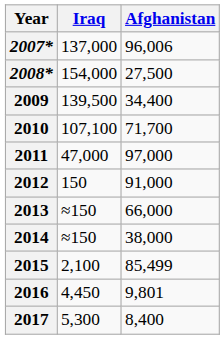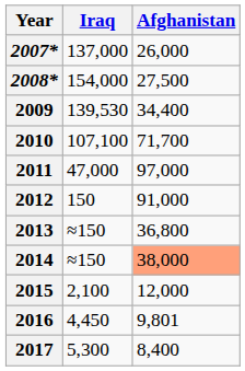 <table class="wikitable" align="right" style="margin-left:1em">
 <tr>
 <th>Year</th>
 <th><a href='#'>Iraq</a></th>
 <th><a href='#'>Afghanistan</a></th>
 </tr>
 <tr>
 <th><em>2007*</em></th>
 <td>137,000</td>
-<td>96,006</td>
+<td>26,000</td>
 </tr>
 <tr>
 <th><em>2008*</em></th>
 <td>154,000</td>
 <td>27,500</td>
 </tr>
 <tr>
 <th>2009</th>
-<td>139,500</td>
+<td>139,530</td>
 <td>34,400</td>
 </tr>
 <tr>
 <th>2010</th>
 <td>107,100</td>
 <td>71,700</td>
 </tr>
 <tr>
 <th>2011</th>
 <td>47,000</td>
 <td>97,000</td>
 </tr>
 <tr>
 <th>2012</th>
 <td>150</td>
 <td>91,000</td>
 </tr>
 <tr>
 <th>2013</th>
 <td>≈150</td>
-<td>66,000</td>
+<td>36,800</td>
 </tr>
 <tr>
 <th>2014</th>
 <td>≈150</td>
-<td>38,000</td>
+<td style="background: lightsalmon;">38,000</td>
 </tr>
 <tr>
 <th>2015</th>
 <td>2,100</td>
-<td>85,499</td>
+<td>12,000</td>
 </tr>
 <tr>
 <th>2016</th>
 <td>4,450</td>
 <td>9,801</td>
 </tr>
 <tr>
 <th>2017</th>
 <td>5,300</td>
 <td>8,400</td>
 </tr>
 </table>
